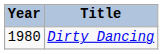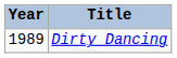 <table class="wikitable" style="font-size:95%;">
 <tr>
 <th style="background:#B0C4DE;">Year</th>
 <th style="background:#B0C4DE;">Title</th>
 </tr>
 <tr>
-<td>1980</td>
+<td>1989</td>
 <td><em><a href='#'>Dirty Dancing</a></em></td>
 </tr>
 </table>
